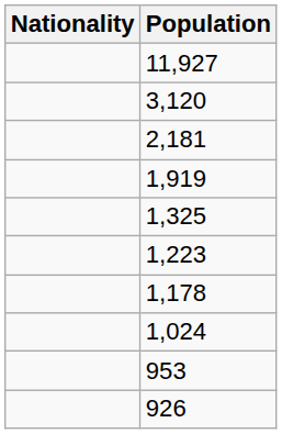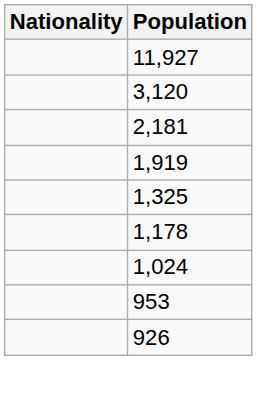 <table class="wikitable">
 <tr>
 <th>Nationality</th>
 <th>Population</th>
 </tr>
 <tr>
 <td></td>
 <td>11,927</td>
 </tr>
 <tr>
 <td></td>
 <td>3,120</td>
 </tr>
 <tr>
 <td></td>
 <td>2,181</td>
 </tr>
 <tr>
 <td></td>
 <td>1,919</td>
 </tr>
 <tr>
 <td></td>
 <td>1,325</td>
 </tr>
 <tr>
 <td></td>
-<td>1,223</td>
-</tr>
-<tr>
-<td></td>
 <td>1,178</td>
 </tr>
 <tr>
 <td></td>
 <td>1,024</td>
 </tr>
 <tr>
 <td></td>
 <td>953</td>
 </tr>
 <tr>
 <td></td>
 <td>926</td>
 </tr>
 </table>
